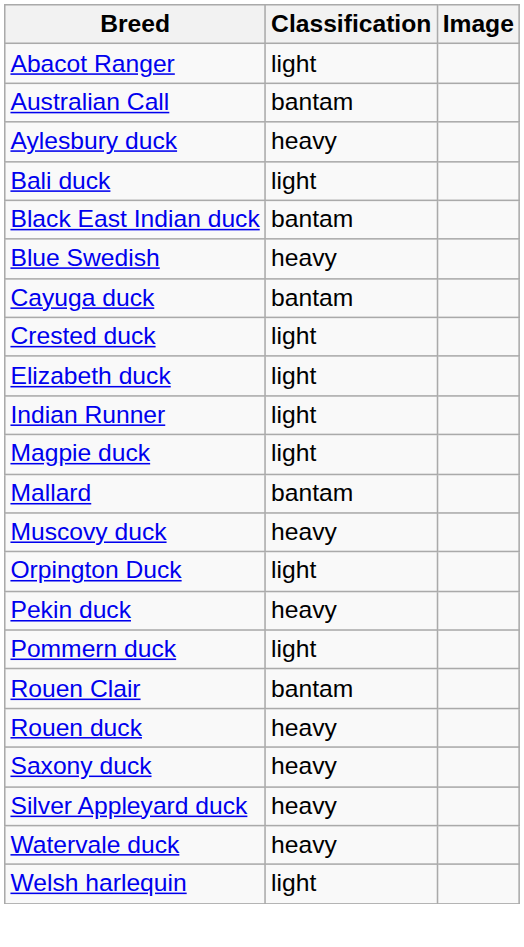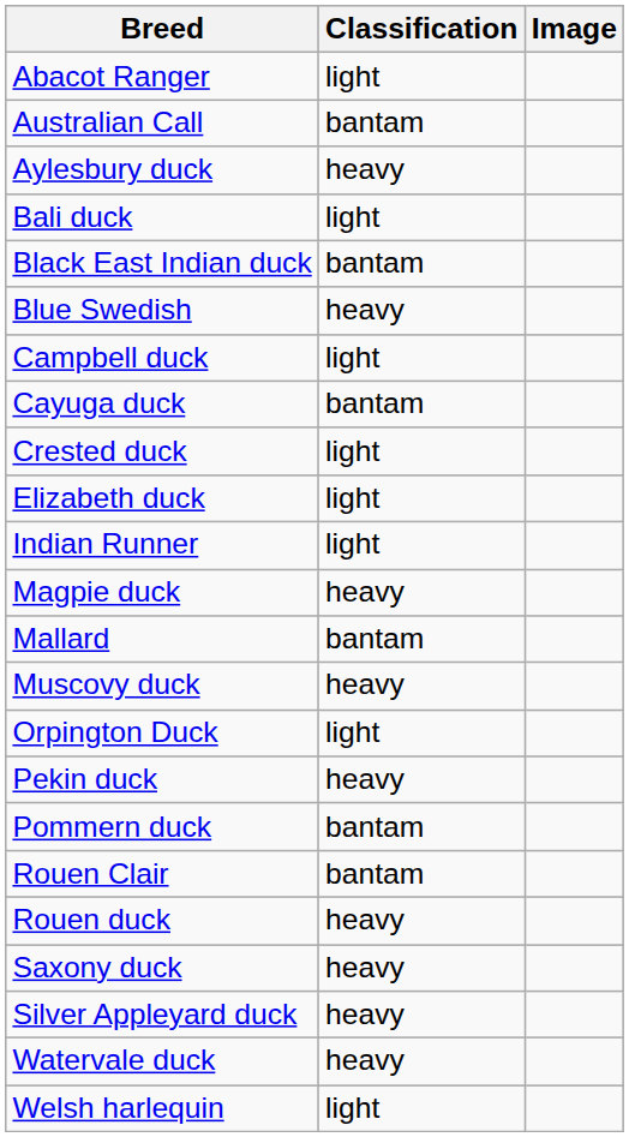 <table class="wikitable sortable">
 <tr>
 <th>Breed</th>
 <th>Classification</th>
 <th>Image</th>
 </tr>
 <tr>
 <td><a href='#'>Abacot Ranger</a></td>
 <td>light</td>
 <td></td>
 </tr>
 <tr>
 <td><a href='#'>Australian Call</a></td>
 <td>bantam</td>
 <td></td>
 </tr>
 <tr>
 <td><a href='#'>Aylesbury duck</a></td>
 <td>heavy</td>
 <td></td>
 </tr>
 <tr>
 <td><a href='#'>Bali duck</a></td>
 <td>light</td>
 <td></td>
 </tr>
 <tr>
 <td><a href='#'>Black East Indian duck</a></td>
 <td>bantam</td>
 <td></td>
 </tr>
 <tr>
 <td><a href='#'>Blue Swedish</a></td>
 <td>heavy</td>
 <td></td>
 </tr>
 <tr>
+<td><a href='#'>Campbell duck</a></td>
+<td>light</td>
+<td></td>
+</tr>
+<tr>
 <td><a href='#'>Cayuga duck</a></td>
 <td>bantam</td>
 <td></td>
 </tr>
 <tr>
 <td><a href='#'>Crested duck</a></td>
 <td>light</td>
 <td></td>
 </tr>
 <tr>
 <td><a href='#'>Elizabeth duck</a></td>
 <td>light</td>
 <td></td>
 </tr>
 <tr>
 <td><a href='#'>Indian Runner</a></td>
 <td>light</td>
 <td></td>
 </tr>
 <tr>
 <td><a href='#'>Magpie duck</a></td>
-<td>light</td>
+<td>heavy</td>
 <td></td>
 </tr>
 <tr>
 <td><a href='#'>Mallard</a></td>
 <td>bantam</td>
 <td></td>
 </tr>
 <tr>
 <td><a href='#'>Muscovy duck</a></td>
 <td>heavy</td>
 <td></td>
 </tr>
 <tr>
 <td><a href='#'>Orpington Duck</a></td>
 <td>light</td>
 <td></td>
 </tr>
 <tr>
 <td><a href='#'>Pekin duck</a></td>
 <td>heavy</td>
 <td></td>
 </tr>
 <tr>
 <td><a href='#'>Pommern duck</a></td>
-<td>light</td>
+<td>bantam</td>
 <td></td>
 </tr>
 <tr>
 <td><a href='#'>Rouen Clair</a></td>
 <td>bantam</td>
 <td></td>
 </tr>
 <tr>
 <td><a href='#'>Rouen duck</a></td>
 <td>heavy</td>
 <td></td>
 </tr>
 <tr>
 <td><a href='#'>Saxony duck</a></td>
 <td>heavy</td>
 <td></td>
 </tr>
 <tr>
 <td><a href='#'>Silver Appleyard duck</a></td>
 <td>heavy</td>
 <td></td>
 </tr>
 <tr>
 <td><a href='#'>Watervale duck</a></td>
 <td>heavy</td>
 <td></td>
 </tr>
 <tr>
 <td><a href='#'>Welsh harlequin</a></td>
 <td>light</td>
 <td></td>
 </tr>
 <tr>
 </tr>
 </table>
